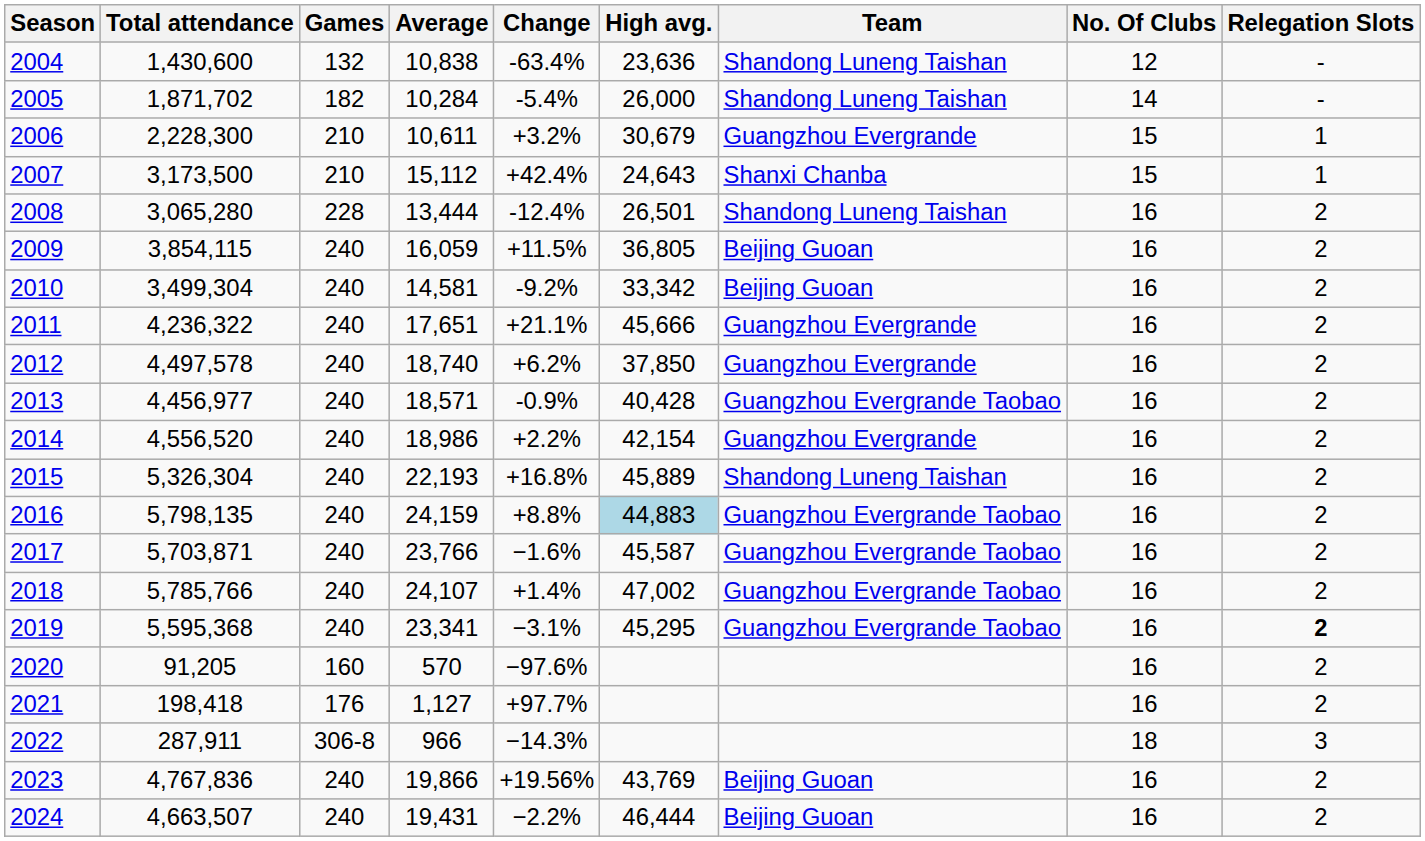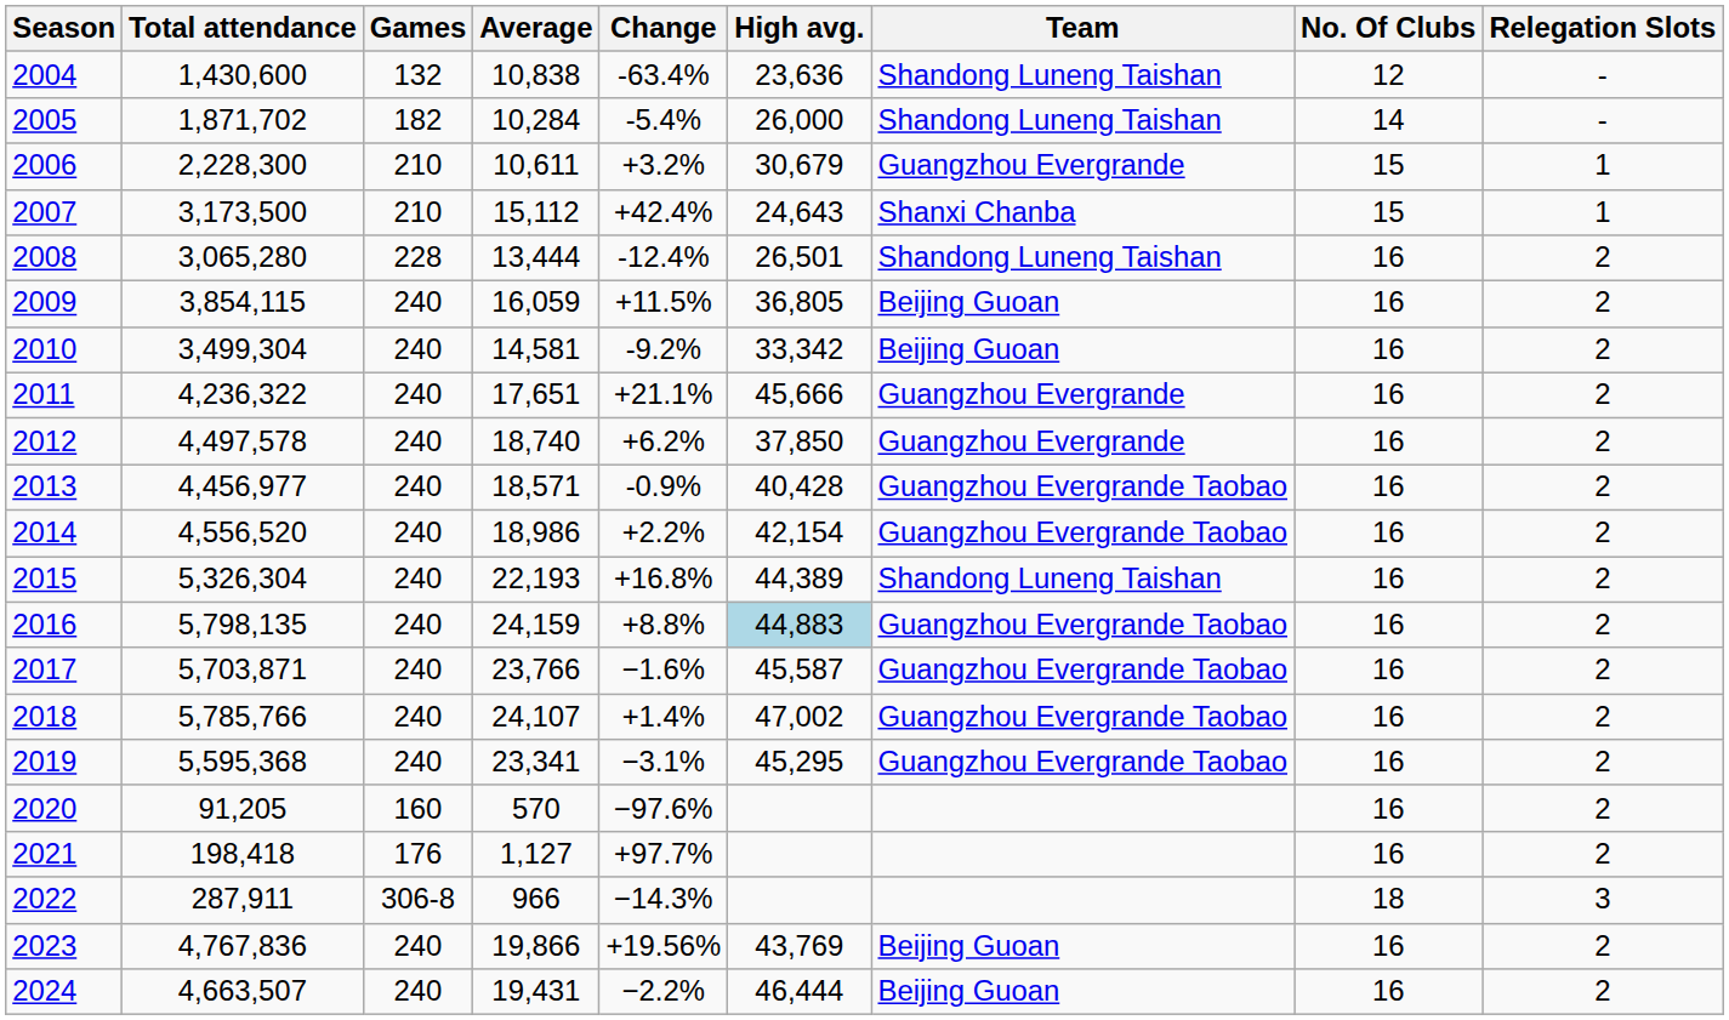 <table class="wikitable sortable">
 <tr>
 <th>Season</th>
 <th>Total attendance</th>
 <th>Games</th>
 <th>Average</th>
 <th>Change</th>
 <th>High avg.</th>
 <th>Team</th>
 <th>No. Of Clubs</th>
 <th>Relegation Slots</th>
 </tr>
 <tr>
 <td><a href='#'>2004</a></td>
 <td align=center>1,430,600</td>
 <td align=center>132</td>
 <td align=center>10,838</td>
 <td align=center>-63.4%</td>
 <td align=center>23,636</td>
 <td><a href='#'>Shandong Luneng Taishan</a></td>
 <td align=center>12</td>
 <td align=center>-</td>
 </tr>
 <tr>
 <td><a href='#'>2005</a></td>
 <td align=center>1,871,702</td>
 <td align=center>182</td>
 <td align=center>10,284</td>
 <td align=center>-5.4%</td>
 <td align=center>26,000</td>
 <td><a href='#'>Shandong Luneng Taishan</a></td>
 <td align=center>14</td>
 <td align=center>-</td>
 </tr>
 <tr>
 <td><a href='#'>2006</a></td>
 <td align=center>2,228,300</td>
 <td align=center>210</td>
 <td align=center>10,611</td>
 <td align=center>+3.2%</td>
 <td align=center>30,679</td>
 <td><a href='#'>Guangzhou Evergrande</a></td>
 <td align=center>15</td>
 <td align=center>1</td>
 </tr>
 <tr>
 <td><a href='#'>2007</a></td>
 <td align=center>3,173,500</td>
 <td align=center>210</td>
 <td align=center>15,112</td>
 <td align=center>+42.4%</td>
 <td align=center>24,643</td>
 <td><a href='#'>Shanxi Chanba</a></td>
 <td align=center>15</td>
 <td align=center>1</td>
 </tr>
 <tr>
 <td><a href='#'>2008</a></td>
 <td align=center>3,065,280</td>
 <td align=center>228</td>
 <td align=center>13,444</td>
 <td align=center>-12.4%</td>
 <td align=center>26,501</td>
 <td><a href='#'>Shandong Luneng Taishan</a></td>
 <td align=center>16</td>
 <td align=center>2</td>
 </tr>
 <tr>
 <td><a href='#'>2009</a></td>
 <td align=center>3,854,115</td>
 <td align=center>240</td>
 <td align=center>16,059</td>
 <td align=center>+11.5%</td>
 <td align=center>36,805</td>
 <td><a href='#'>Beijing Guoan</a></td>
 <td align=center>16</td>
 <td align=center>2</td>
 </tr>
 <tr>
 <td><a href='#'>2010</a></td>
 <td align=center>3,499,304</td>
 <td align=center>240</td>
 <td align=center>14,581</td>
 <td align=center>-9.2%</td>
 <td align=center>33,342</td>
 <td><a href='#'>Beijing Guoan</a></td>
 <td align=center>16</td>
 <td align=center>2</td>
 </tr>
 <tr>
 <td><a href='#'>2011</a></td>
 <td align=center>4,236,322</td>
 <td align=center>240</td>
 <td align=center>17,651</td>
 <td align=center>+21.1%</td>
 <td align=center>45,666</td>
 <td><a href='#'>Guangzhou Evergrande</a></td>
 <td align=center>16</td>
 <td align=center>2</td>
 </tr>
 <tr>
 <td><a href='#'>2012</a></td>
 <td align=center>4,497,578</td>
 <td align=center>240</td>
 <td align=center>18,740</td>
 <td align=center>+6.2%</td>
 <td align=center>37,850</td>
 <td><a href='#'>Guangzhou Evergrande</a></td>
 <td align=center>16</td>
 <td align=center>2</td>
 </tr>
 <tr>
 <td><a href='#'>2013</a></td>
 <td align=center>4,456,977</td>
 <td align=center>240</td>
 <td align=center>18,571</td>
 <td align=center>-0.9%</td>
 <td align=center>40,428</td>
 <td><a href='#'>Guangzhou Evergrande Taobao</a></td>
 <td align=center>16</td>
 <td align=center>2</td>
 </tr>
 <tr>
 <td><a href='#'>2014</a></td>
 <td align=center>4,556,520</td>
 <td align=center>240</td>
 <td align=center>18,986</td>
 <td align=center>+2.2%</td>
 <td align=center>42,154</td>
-<td><a href='#'>Guangzhou Evergrande</a></td>
+<td><a href='#'>Guangzhou Evergrande Taobao</a></td>
 <td align=center>16</td>
 <td align=center>2</td>
 </tr>
 <tr>
 <td><a href='#'>2015</a></td>
 <td align=center>5,326,304</td>
 <td align=center>240</td>
 <td align=center>22,193</td>
 <td align=center>+16.8%</td>
-<td align=center>45,889</td>
+<td align=center>44,389</td>
 <td><a href='#'>Shandong Luneng Taishan</a></td>
 <td align=center>16</td>
 <td align=center>2</td>
 </tr>
 <tr>
 <td><a href='#'>2016</a></td>
 <td align=center>5,798,135</td>
 <td align=center>240</td>
 <td align=center>24,159</td>
 <td align=center>+8.8%</td>
 <td align=center style="background: lightblue;">44,883</td>
 <td><a href='#'>Guangzhou Evergrande Taobao</a></td>
 <td align=center>16</td>
 <td align=center>2</td>
 </tr>
 <tr>
 <td><a href='#'>2017</a></td>
 <td align=center>5,703,871</td>
 <td align=center>240</td>
 <td align=center>23,766</td>
 <td align=center>−1.6%</td>
 <td align=center>45,587</td>
 <td><a href='#'>Guangzhou Evergrande Taobao</a></td>
 <td align=center>16</td>
 <td align=center>2</td>
 </tr>
 <tr>
 <td><a href='#'>2018</a></td>
 <td align=center>5,785,766</td>
 <td align=center>240</td>
 <td align=center>24,107</td>
 <td align=center>+1.4%</td>
 <td align=center>47,002</td>
 <td><a href='#'>Guangzhou Evergrande Taobao</a></td>
 <td align=center>16</td>
 <td align=center>2</td>
 </tr>
 <tr>
 <td><a href='#'>2019</a></td>
 <td align=center>5,595,368</td>
 <td align=center>240</td>
 <td align=center>23,341</td>
 <td align=center>−3.1%</td>
 <td align=center>45,295</td>
 <td><a href='#'>Guangzhou Evergrande Taobao</a></td>
 <td align=center>16</td>
-<td align=center><strong>2</strong></td>
+<td align=center>2</td>
 </tr>
 <tr>
 <td><a href='#'>2020</a></td>
 <td align=center>91,205</td>
 <td align=center>160</td>
 <td align=center>570</td>
 <td align=center>−97.6%</td>
 <td align=center></td>
 <td></td>
 <td align=center>16</td>
 <td align=center>2</td>
 </tr>
 <tr>
 <td><a href='#'>2021</a></td>
 <td align=center>198,418</td>
 <td align=center>176</td>
 <td align=center>1,127</td>
 <td align=center>+97.7%</td>
 <td align=center></td>
 <td></td>
 <td align=center>16</td>
 <td align=center>2</td>
 </tr>
 <tr>
 <td><a href='#'>2022</a></td>
 <td align=center>287,911</td>
 <td align=center>306-8</td>
 <td align=center>966</td>
 <td align=center>−14.3%</td>
 <td align=center></td>
 <td></td>
 <td align=center>18</td>
 <td align=center>3</td>
 </tr>
 <tr>
 <td><a href='#'>2023</a></td>
 <td align=center>4,767,836</td>
 <td align=center>240</td>
 <td align=center>19,866</td>
 <td align=center>+19.56%</td>
 <td align=center>43,769</td>
 <td><a href='#'>Beijing Guoan</a></td>
 <td align=center>16</td>
 <td align=center>2</td>
 </tr>
 <tr>
 <td><a href='#'>2024</a></td>
 <td align=center>4,663,507</td>
 <td align=center>240</td>
 <td align=center>19,431</td>
 <td align=center>−2.2%</td>
 <td align=center>46,444</td>
 <td><a href='#'>Beijing Guoan</a></td>
 <td align=center>16</td>
 <td align=center>2</td>
 </tr>
 </table>
